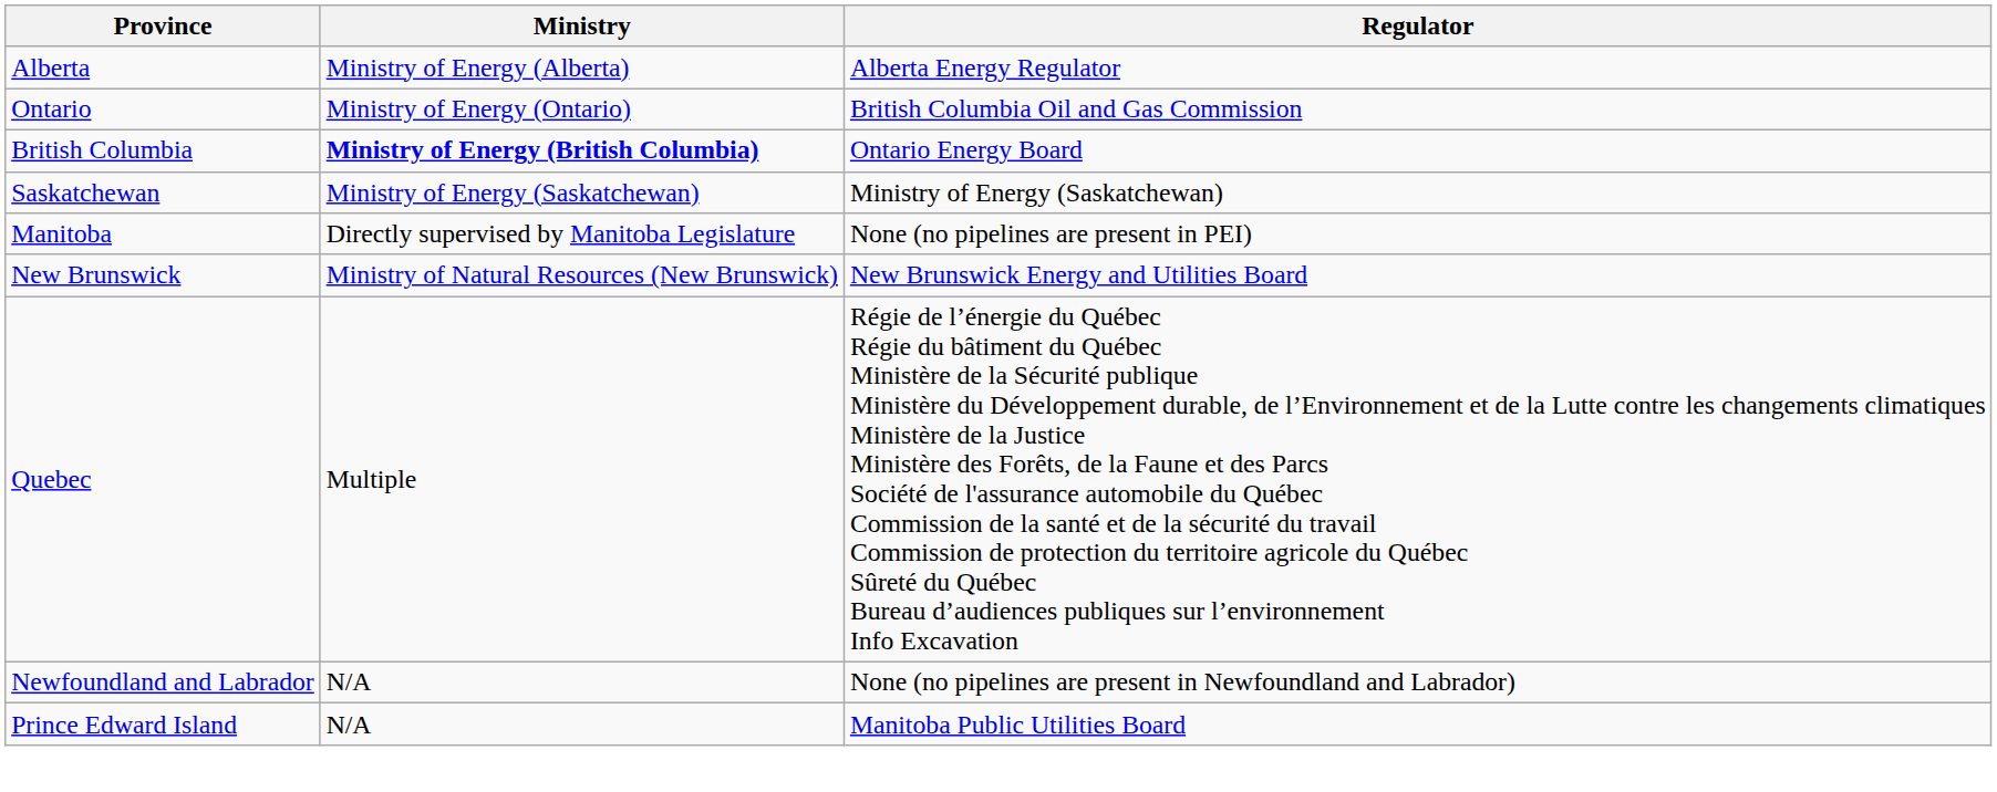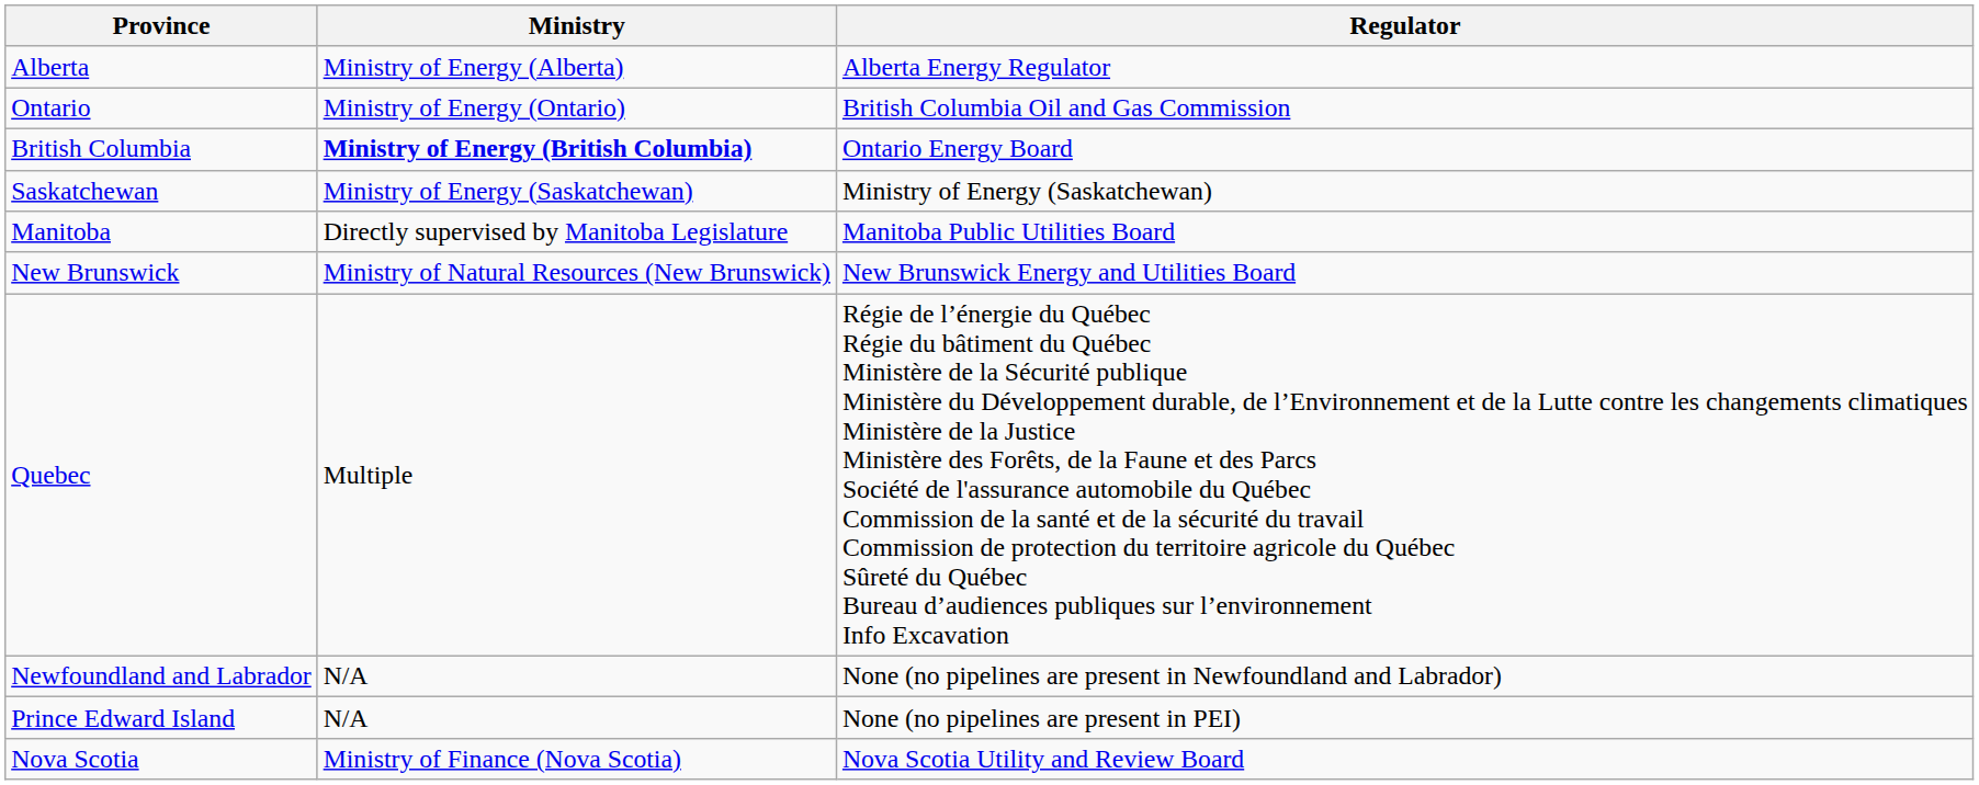 <table class="wikitable sortable">
 <tr>
 <th>Province</th>
 <th>Ministry</th>
 <th>Regulator</th>
 </tr>
 <tr>
 <td><a href='#'>Alberta</a></td>
 <td><a href='#'>Ministry of Energy (Alberta)</a></td>
 <td><a href='#'>Alberta Energy Regulator</a></td>
 </tr>
 <tr>
 <td><a href='#'>Ontario</a></td>
 <td><a href='#'>Ministry of Energy (Ontario)</a></td>
 <td><a href='#'>British Columbia Oil and Gas Commission</a></td>
 </tr>
 <tr>
 <td><a href='#'>British Columbia</a></td>
 <td><strong><a href='#'>Ministry of Energy (British Columbia)</a></strong></td>
 <td><a href='#'>Ontario Energy Board</a></td>
 </tr>
 <tr>
 <td><a href='#'>Saskatchewan</a></td>
 <td><a href='#'>Ministry of Energy (Saskatchewan)</a></td>
 <td>Ministry of Energy (Saskatchewan) </td>
 </tr>
 <tr>
 <td><a href='#'>Manitoba</a></td>
 <td>Directly supervised by <a href='#'>Manitoba Legislature</a></td>
-<td>None (no pipelines are present in PEI)</td>
+<td><a href='#'>Manitoba Public Utilities Board</a></td>
 </tr>
 <tr>
 <td><a href='#'>New Brunswick</a></td>
 <td><a href='#'>Ministry of Natural Resources (New Brunswick)</a></td>
 <td><a href='#'>New Brunswick Energy and Utilities Board</a></td>
 </tr>
 <tr>
 <td><a href='#'>Quebec</a></td>
 <td>Multiple</td>
 <td>Régie de l’énergie du Québec<br>Régie du bâtiment du Québec<br>Ministère de la Sécurité publique<br>Ministère du Développement durable, de l’Environnement et de la Lutte contre les changements climatiques<br>Ministère de la Justice<br>Ministère des Forêts, de la Faune et des Parcs  <br>Société de l'assurance automobile du Québec<br>Commission de la santé et de la sécurité du travail<br>Commission de protection du territoire agricole du Québec<br>Sûreté du Québec<br>Bureau d’audiences publiques sur l’environnement<br>Info Excavation</td>
 </tr>
 <tr>
 <td><a href='#'>Newfoundland and Labrador</a></td>
 <td>N/A</td>
 <td>None (no pipelines are present in Newfoundland and Labrador)</td>
 </tr>
 <tr>
 <td><a href='#'>Prince Edward Island</a></td>
 <td>N/A</td>
-<td><a href='#'>Manitoba Public Utilities Board</a></td>
+<td>None (no pipelines are present in PEI)</td>
+</tr>
+<tr>
+<td><a href='#'>Nova Scotia</a></td>
+<td><a href='#'>Ministry of Finance (Nova Scotia)</a></td>
+<td><a href='#'>Nova Scotia Utility and Review Board</a></td>
 </tr>
 </table>
